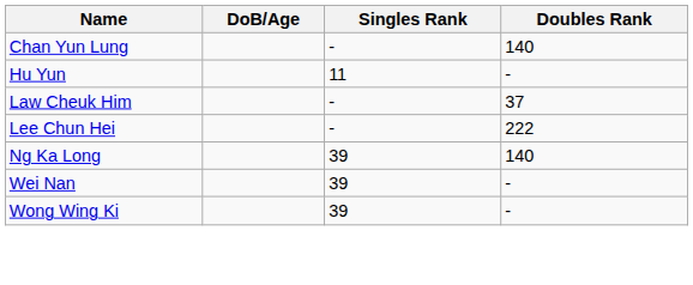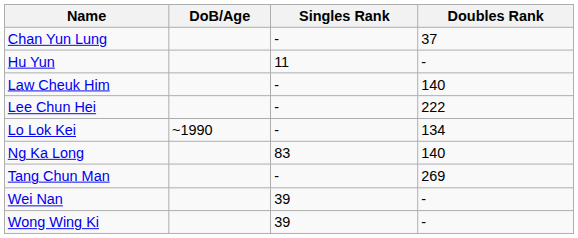 <table class="wikitable"  style="width:600px; font-size:95%;">
 <tr>
 <th align="left">Name</th>
 <th align="left">DoB/Age</th>
 <th align="left">Singles Rank</th>
 <th align="left">Doubles Rank</th>
 </tr>
 <tr>
 <td><a href='#'>Chan Yun Lung</a></td>
 <td></td>
 <td>-</td>
-<td>140</td>
+<td>37</td>
 </tr>
 <tr>
 <td><a href='#'>Hu Yun</a></td>
 <td></td>
 <td>11</td>
 <td>-</td>
 </tr>
 <tr>
 <td><a href='#'>Law Cheuk Him</a></td>
 <td></td>
 <td>-</td>
-<td>37</td>
+<td>140</td>
 </tr>
 <tr>
 <td><a href='#'>Lee Chun Hei</a></td>
 <td></td>
 <td>-</td>
 <td>222</td>
 </tr>
 <tr>
+<td><a href='#'>Lo Lok Kei</a></td>
+<td>~1990</td>
+<td>-</td>
+<td>134</td>
+</tr>
+<tr>
 <td><a href='#'>Ng Ka Long</a></td>
 <td></td>
-<td>39</td>
+<td>83</td>
 <td>140</td>
+</tr>
+<tr>
+<td><a href='#'>Tang Chun Man</a></td>
+<td></td>
+<td>-</td>
+<td>269</td>
 </tr>
 <tr>
 <td><a href='#'>Wei Nan</a></td>
 <td></td>
 <td>39</td>
 <td>-</td>
 </tr>
 <tr>
 <td><a href='#'>Wong Wing Ki</a></td>
 <td></td>
 <td>39</td>
 <td>-</td>
 </tr>
 </table>
